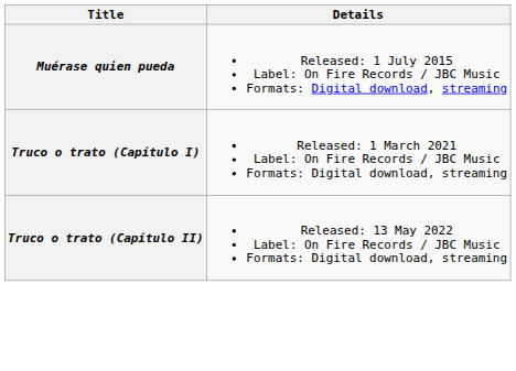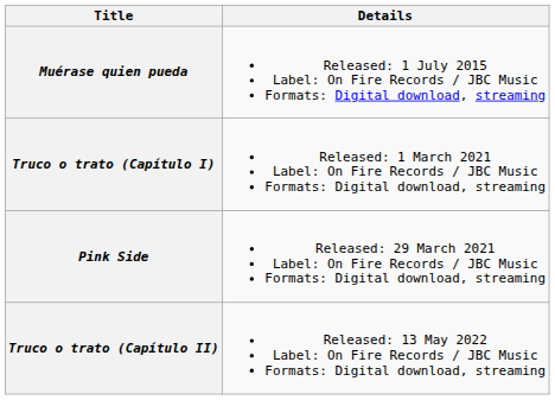 <table class="wikitable plainrowheaders" style="text-align:center;" border="1">
 <tr>
 <th scope="col">Title</th>
 <th scope="col">Details</th>
 </tr>
 <tr>
 <th scope="row"><em>Muérase quien pueda</em></th>
 <td><br><ul><li>Released: 1 July 2015</li><li>Label: On Fire Records / JBC Music</li><li>Formats: <a href='#'>Digital download</a>, <a href='#'>streaming</a></li></ul></td>
 </tr>
 <tr>
 <th scope="row"><em>Truco o trato (Capítulo I)</em></th>
 <td><br><ul><li>Released: 1 March 2021</li><li>Label: On Fire Records / JBC Music</li><li>Formats: Digital download, streaming</li></ul></td>
 </tr>
 <tr>
+<th scope="row"><em>Pink Side</em></th>
+<td><br><ul><li>Released: 29 March 2021</li><li>Label: On Fire Records / JBC Music</li><li>Formats: Digital download, streaming</li></ul></td>
+</tr>
+<tr>
 <th scope="row"><em>Truco o trato (Capítulo II)</em></th>
 <td><br><ul><li>Released: 13 May 2022</li><li>Label: On Fire Records / JBC Music</li><li>Formats: Digital download, streaming</li></ul></td>
 </tr>
 </table>
